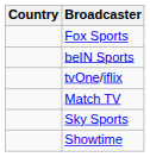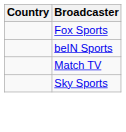 <table class="wikitable">
 <tr>
 <th align=center>Country</th>
 <th align=center>Broadcaster</th>
 </tr>
 <tr>
 <td></td>
 <td><a href='#'>Fox Sports</a></td>
 </tr>
 <tr>
 <td></td>
 <td><a href='#'>beIN Sports</a></td>
 </tr>
 <tr>
 <td></td>
-<td><a href='#'>tvOne</a>/<a href='#'>iflix</a></td>
-</tr>
-<tr>
-<td></td>
 <td><a href='#'>Match TV</a></td>
 </tr>
 <tr>
 <td></td>
 <td><a href='#'>Sky Sports</a></td>
 </tr>
-<tr>
-<td></td>
-<td><a href='#'>Showtime</a></td>
-</tr>
 </table>
